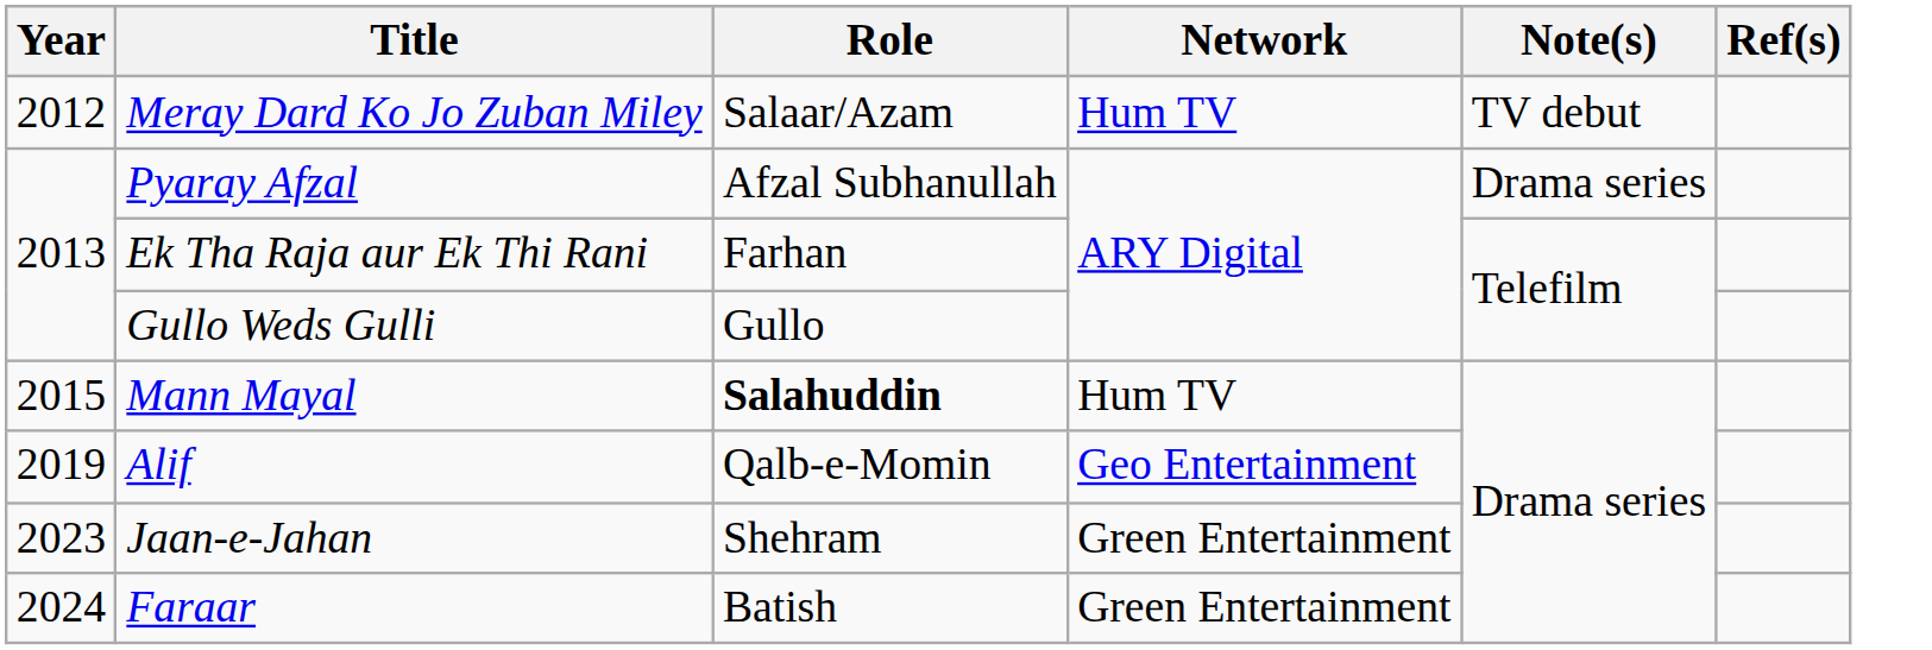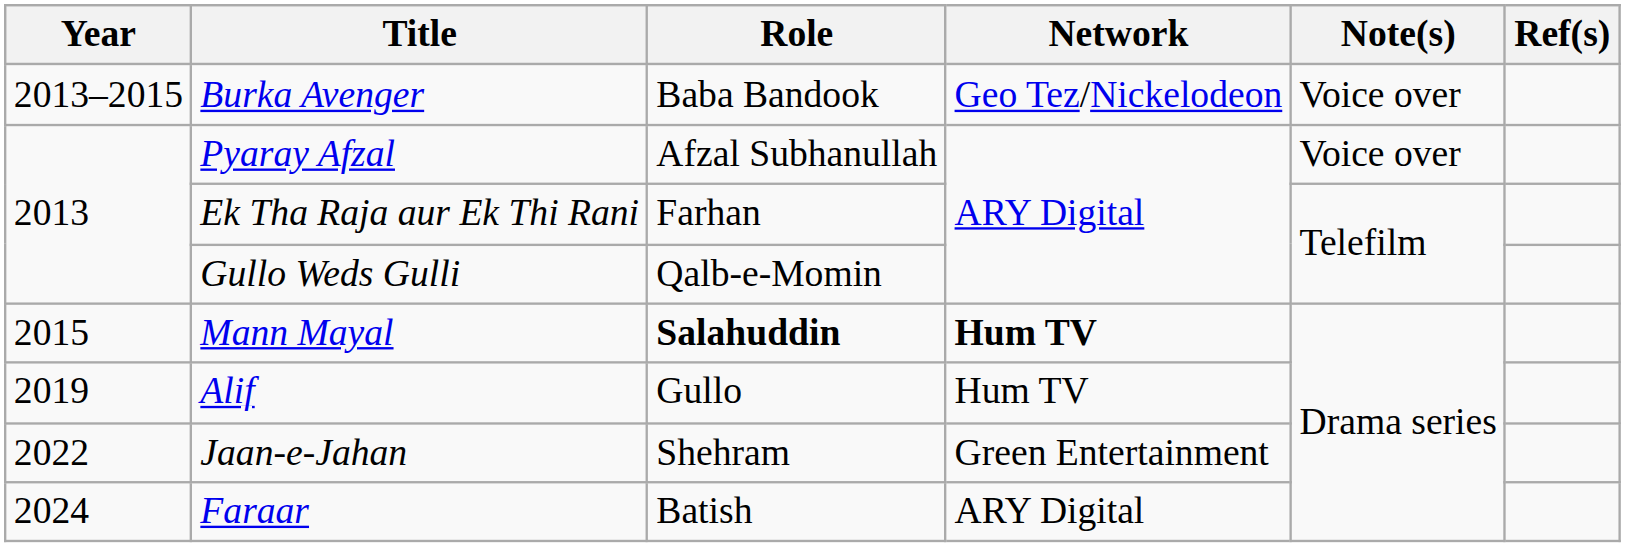 <table class="wikitable sortable plainrowheaders">
 <tr style="background:#ccc; text-align:center;">
 <th scope="col">Year</th>
 <th scope="col">Title</th>
 <th scope="col">Role</th>
 <th>Network</th>
 <th scope="col" class="unsortable">Note(s)</th>
 <th>Ref(s)</th>
 </tr>
 <tr>
-<td>2012</td>
-<td><em><a href='#'>Meray Dard Ko Jo Zuban Miley</a></em></td>
-<td>Salaar/Azam</td>
-<td><a href='#'>Hum TV</a></td>
-<td>TV debut</td>
+<td>2013–2015</td>
+<td><em><a href='#'>Burka Avenger</a></em></td>
+<td>Baba Bandook</td>
+<td><a href='#'>Geo Tez</a>/<a href='#'>Nickelodeon</a></td>
+<td>Voice over</td>
 <td></td>
 </tr>
 <tr>
 <td rowspan="3">2013</td>
 <td><em><a href='#'>Pyaray Afzal</a></em></td>
 <td>Afzal Subhanullah</td>
 <td rowspan="3"><a href='#'>ARY Digital</a></td>
-<td>Drama series</td>
+<td>Voice over</td>
 <td></td>
 </tr>
 <tr>
 <td><em>Ek Tha Raja aur Ek Thi Rani</em></td>
 <td>Farhan</td>
 <td rowspan="2">Telefilm</td>
 <td></td>
 </tr>
 <tr>
 <td><em>Gullo Weds Gulli</em></td>
-<td>Gullo</td>
+<td>Qalb-e-Momin</td>
 <td></td>
 </tr>
 <tr>
 <td>2015</td>
 <td><em><a href='#'>Mann Mayal</a></em></td>
 <td><strong>Salahuddin</strong></td>
-<td>Hum TV</td>
+<td><strong>Hum TV</strong></td>
 <td rowspan="4">Drama series</td>
 <td></td>
 </tr>
 <tr>
 <td>2019</td>
 <td><em><a href='#'>Alif</a></em></td>
-<td>Qalb-e-Momin</td>
-<td><a href='#'>Geo Entertainment</a></td>
+<td>Gullo</td>
+<td>Hum TV</td>
 <td></td>
 </tr>
 <tr>
-<td>2023</td>
+<td>2022</td>
 <td><em>Jaan-e-Jahan</em></td>
 <td>Shehram</td>
 <td>Green Entertainment</td>
 <td></td>
 </tr>
 <tr>
 <td>2024</td>
 <td><em><a href='#'>Faraar</a></em></td>
 <td>Batish</td>
-<td>Green Entertainment</td>
+<td>ARY Digital</td>
 <td></td>
 </tr>
 </table>
